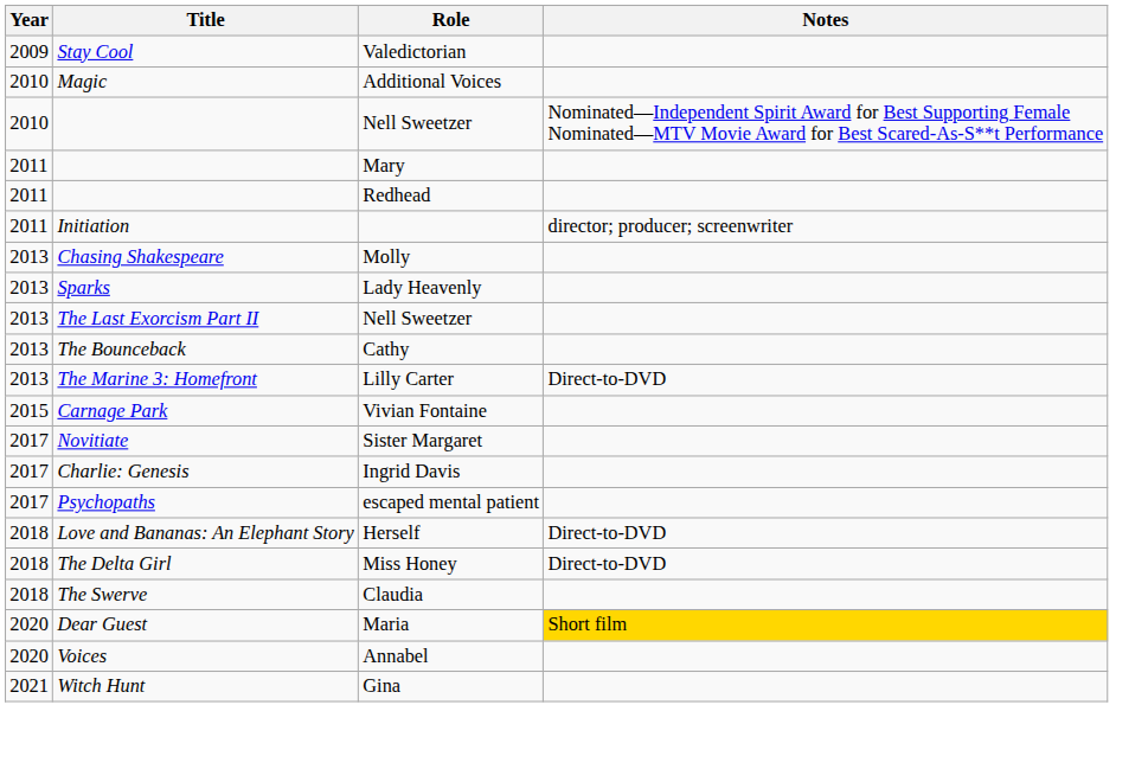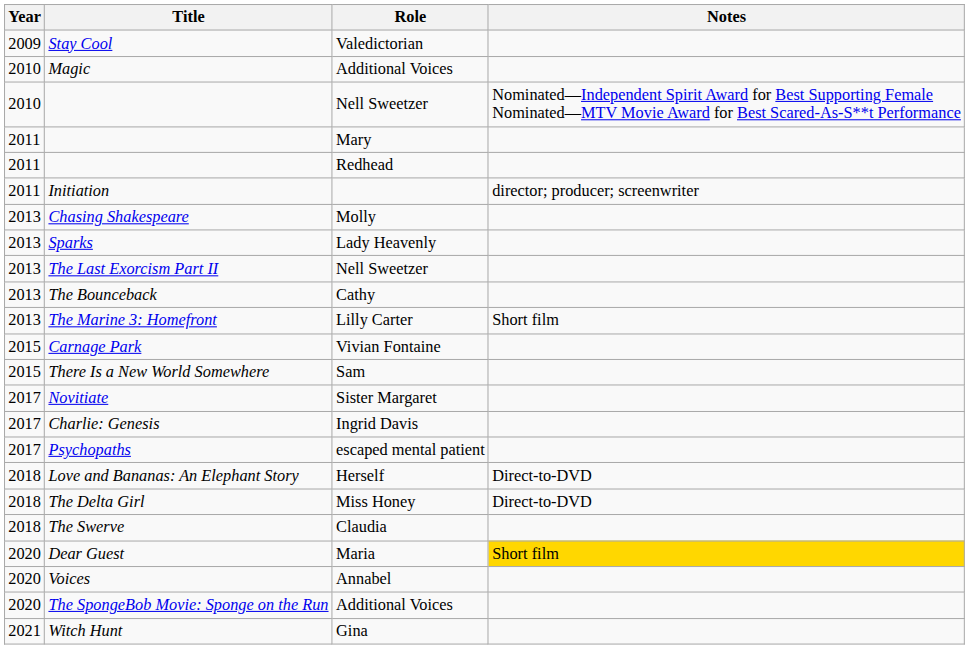 <table class="wikitable sortable">
 <tr>
 <th>Year</th>
 <th>Title</th>
 <th>Role</th>
 <th class="unsortable">Notes</th>
 </tr>
 <tr>
 <td>2009</td>
 <td><em><a href='#'>Stay Cool</a></em></td>
 <td>Valedictorian</td>
 <td></td>
 </tr>
 <tr>
 <td>2010</td>
 <td><em>Magic</em></td>
 <td>Additional Voices</td>
 <td></td>
 </tr>
 <tr>
 <td>2010</td>
 <td><em></em></td>
 <td>Nell Sweetzer</td>
 <td>Nominated—<a href='#'>Independent Spirit Award</a> for <a href='#'>Best Supporting Female</a><br>Nominated—<a href='#'>MTV Movie Award</a> for <a href='#'>Best Scared-As-S**t Performance</a></td>
 </tr>
 <tr>
 <td>2011</td>
 <td><em></em></td>
 <td>Mary</td>
 <td></td>
 </tr>
 <tr>
 <td>2011</td>
 <td><em></em></td>
 <td>Redhead</td>
 <td></td>
 </tr>
 <tr>
 <td>2011</td>
 <td><em>Initiation</em></td>
 <td></td>
 <td>director; producer; screenwriter</td>
 </tr>
 <tr>
 <td>2013</td>
 <td><em><a href='#'>Chasing Shakespeare</a></em></td>
 <td>Molly</td>
 <td></td>
 </tr>
 <tr>
 <td>2013</td>
 <td><em><a href='#'>Sparks</a></em></td>
 <td>Lady Heavenly</td>
 <td></td>
 </tr>
 <tr>
 <td>2013</td>
 <td><em><a href='#'>The Last Exorcism Part II</a></em></td>
 <td>Nell Sweetzer</td>
 <td></td>
 </tr>
 <tr>
 <td>2013</td>
 <td><em>The Bounceback</em></td>
 <td>Cathy</td>
 <td></td>
 </tr>
 <tr>
 <td>2013</td>
 <td><em><a href='#'>The Marine 3: Homefront</a></em></td>
 <td>Lilly Carter</td>
-<td>Direct-to-DVD</td>
+<td>Short film</td>
 </tr>
 <tr>
 <td>2015</td>
 <td><em><a href='#'>Carnage Park</a></em></td>
 <td>Vivian Fontaine</td>
+<td></td>
+</tr>
+<tr>
+<td>2015</td>
+<td><em>There Is a New World Somewhere</em></td>
+<td>Sam</td>
 <td></td>
 </tr>
 <tr>
 <td>2017</td>
 <td><em><a href='#'>Novitiate</a></em></td>
 <td>Sister Margaret</td>
 <td></td>
 </tr>
 <tr>
 <td>2017</td>
 <td><em>Charlie: Genesis</em></td>
 <td>Ingrid Davis</td>
 <td></td>
 </tr>
 <tr>
 <td>2017</td>
 <td><em><a href='#'>Psychopaths</a></em></td>
 <td>escaped mental patient</td>
 <td></td>
 </tr>
 <tr>
 <td>2018</td>
 <td><em>Love and Bananas: An Elephant Story</em></td>
 <td>Herself</td>
 <td>Direct-to-DVD</td>
 </tr>
 <tr>
 <td>2018</td>
 <td><em>The Delta Girl</em></td>
 <td>Miss Honey</td>
 <td>Direct-to-DVD</td>
 </tr>
 <tr>
 <td>2018</td>
 <td><em>The Swerve</em></td>
 <td>Claudia</td>
 <td></td>
 </tr>
 <tr>
 <td>2020</td>
 <td><em>Dear Guest</em></td>
 <td>Maria</td>
 <td style="background: gold;">Short film</td>
 </tr>
 <tr>
 <td>2020</td>
 <td><em>Voices</em></td>
 <td>Annabel</td>
 <td></td>
 </tr>
 <tr>
+<td>2020</td>
+<td><em><a href='#'>The SpongeBob Movie: Sponge on the Run</a></em></td>
+<td>Additional Voices</td>
+<td></td>
+</tr>
+<tr>
 <td>2021</td>
 <td><em>Witch Hunt</em></td>
 <td>Gina</td>
 <td></td>
 </tr>
 </table>
